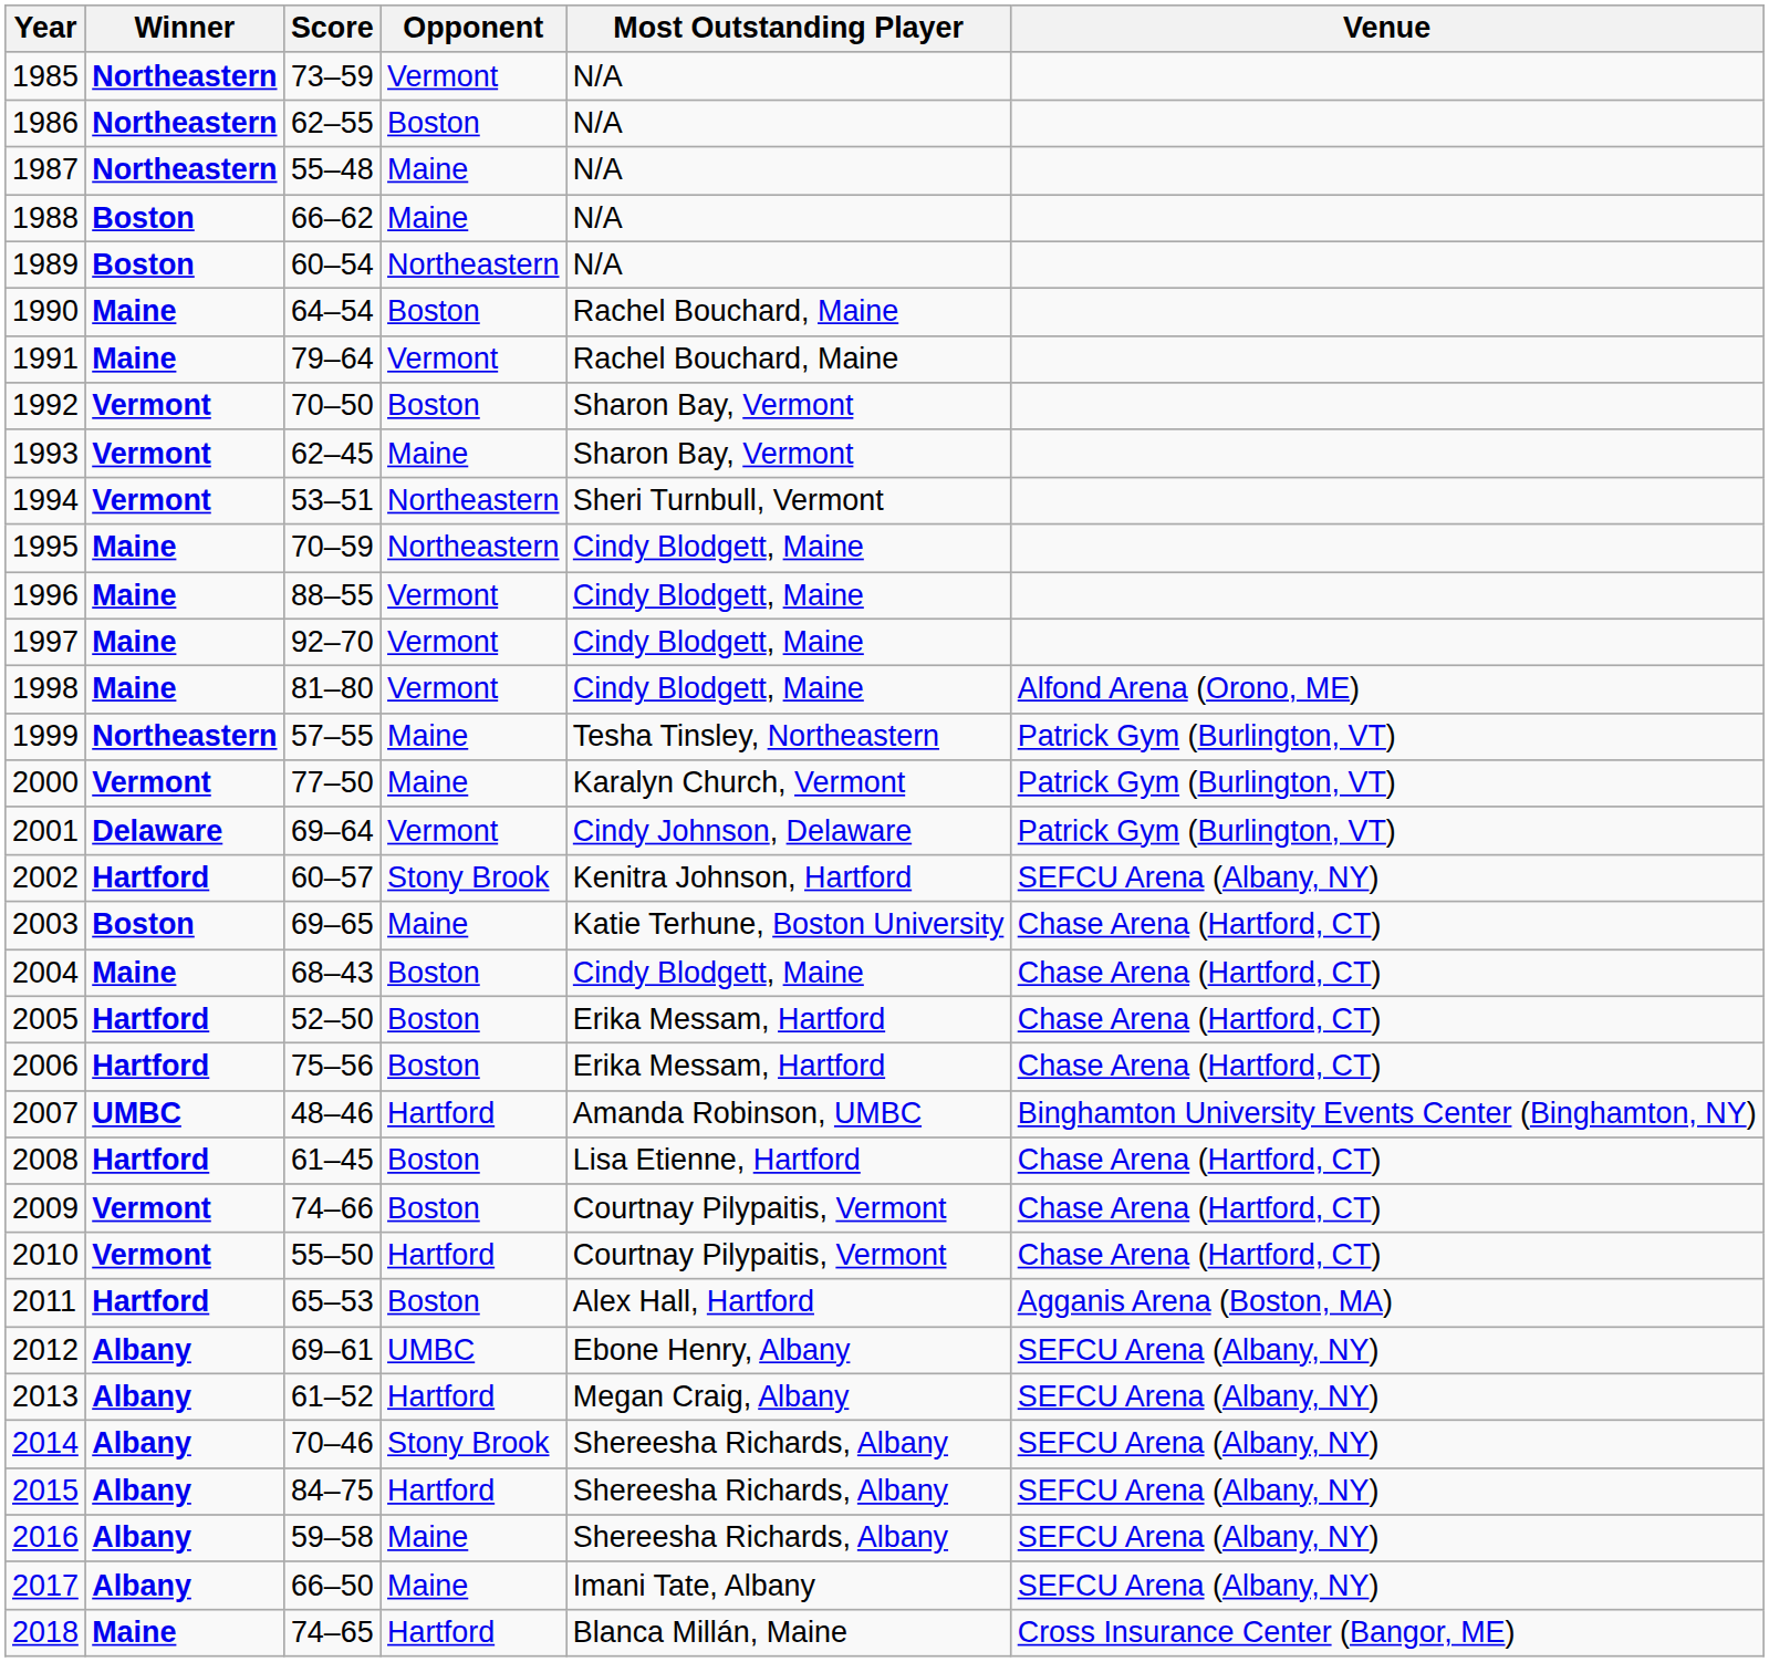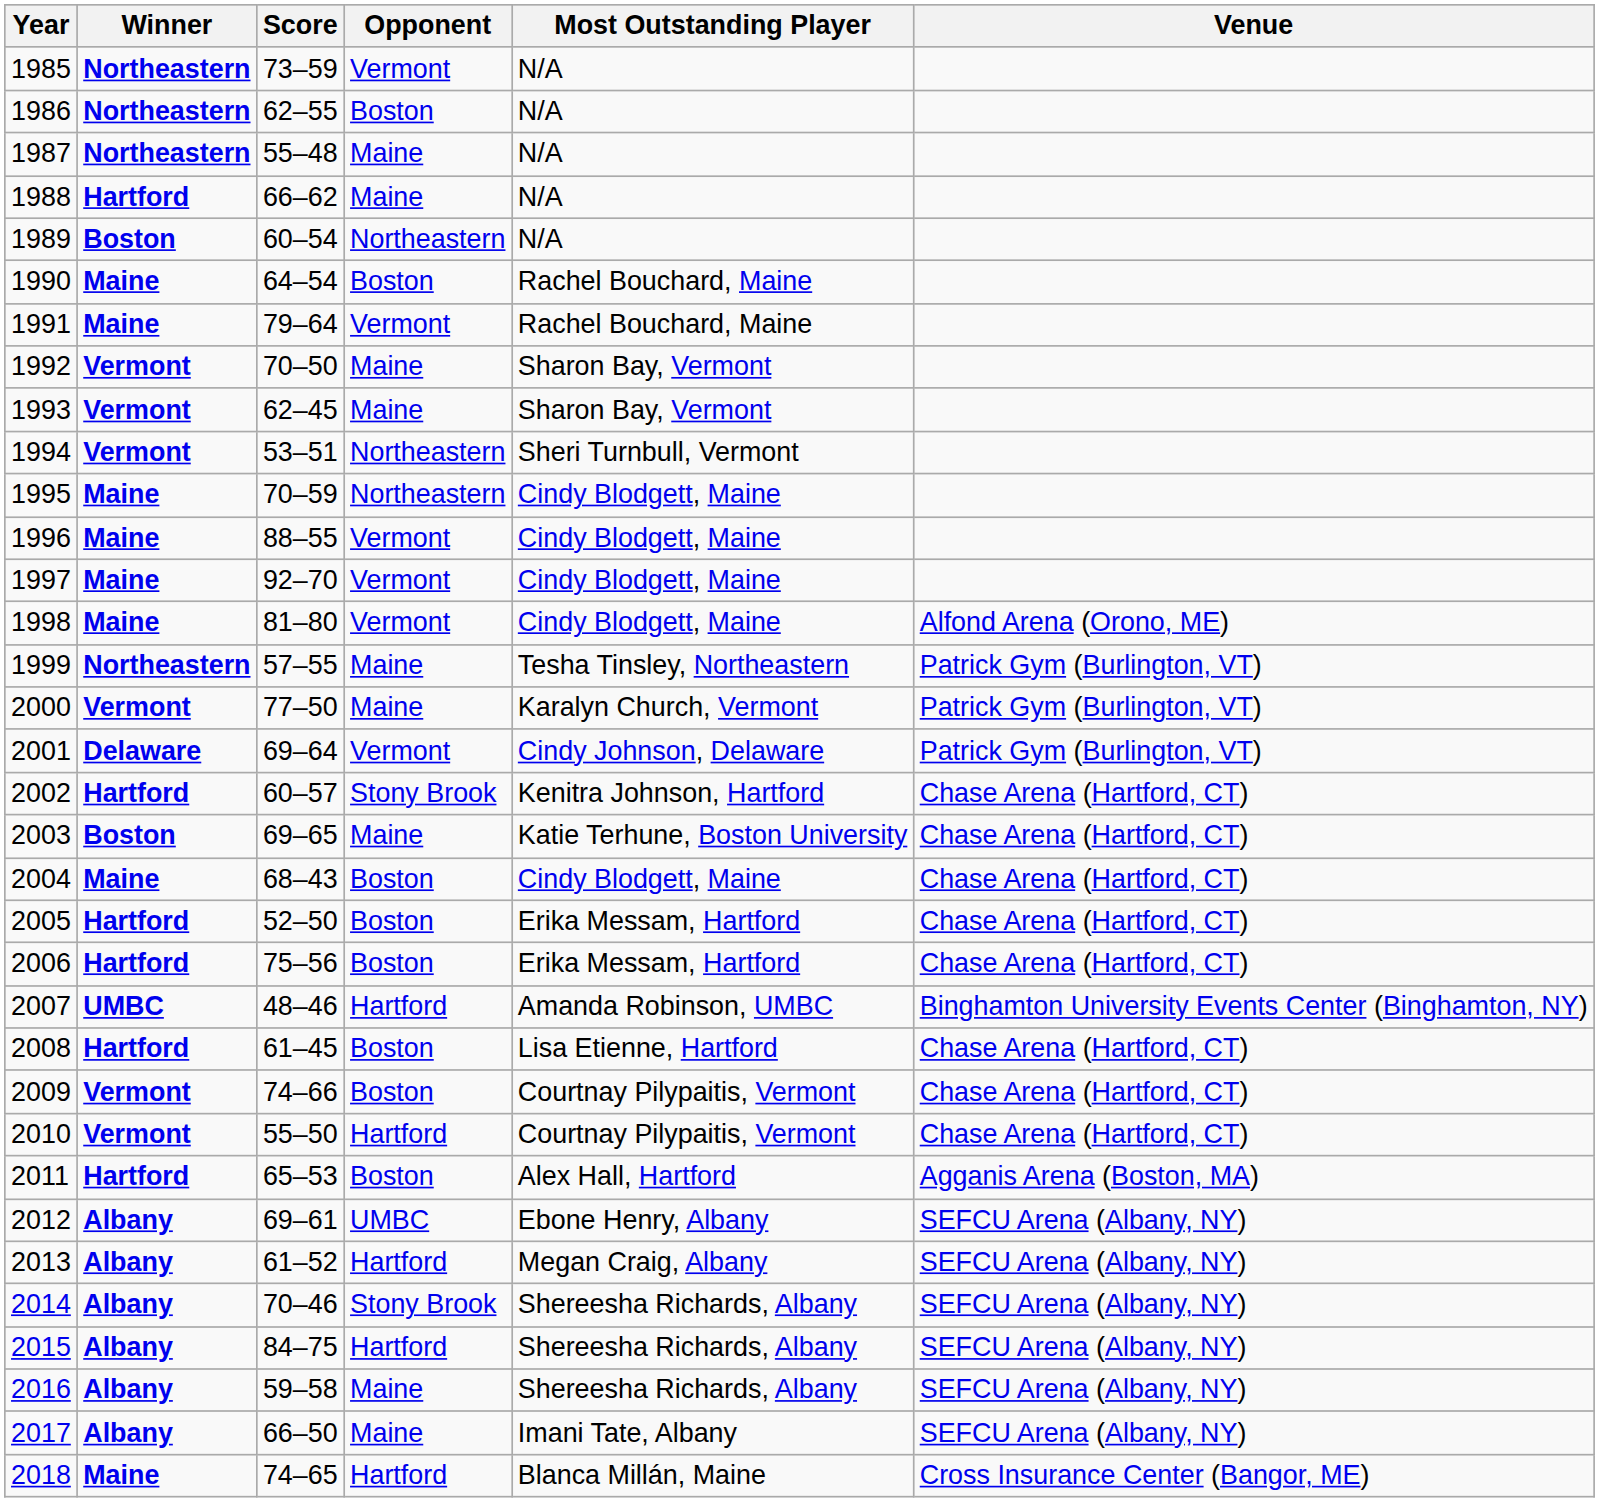 <table class="wikitable sortable">
 <tr>
 <th>Year</th>
 <th>Winner</th>
 <th>Score</th>
 <th>Opponent</th>
 <th>Most Outstanding Player</th>
 <th>Venue</th>
 </tr>
 <tr>
 <td>1985</td>
 <td><a href='#'><strong>Northeastern</strong></a></td>
 <td>73–59</td>
 <td><a href='#'>Vermont</a></td>
 <td>N/A</td>
 <td></td>
 </tr>
 <tr>
 <td>1986</td>
 <td><a href='#'><strong>Northeastern</strong></a></td>
 <td>62–55</td>
 <td><a href='#'>Boston</a></td>
 <td>N/A</td>
 <td></td>
 </tr>
 <tr>
 <td>1987</td>
 <td><a href='#'><strong>Northeastern</strong></a></td>
 <td>55–48</td>
 <td><a href='#'>Maine</a></td>
 <td>N/A</td>
 <td></td>
 </tr>
 <tr>
 <td>1988</td>
-<td><a href='#'><strong>Boston</strong></a></td>
+<td><a href='#'><strong>Hartford</strong></a></td>
 <td>66–62</td>
 <td><a href='#'>Maine</a></td>
 <td>N/A</td>
 <td></td>
 </tr>
 <tr>
 <td>1989</td>
 <td><a href='#'><strong>Boston</strong></a></td>
 <td>60–54</td>
 <td><a href='#'>Northeastern</a></td>
 <td>N/A</td>
 <td></td>
 </tr>
 <tr>
 <td>1990</td>
 <td><a href='#'><strong>Maine</strong></a></td>
 <td>64–54</td>
 <td><a href='#'>Boston</a></td>
 <td>Rachel Bouchard, <a href='#'>Maine</a></td>
 <td></td>
 </tr>
 <tr>
 <td>1991</td>
 <td><a href='#'><strong>Maine</strong></a></td>
 <td>79–64</td>
 <td><a href='#'>Vermont</a></td>
 <td>Rachel Bouchard, Maine</td>
 <td></td>
 </tr>
 <tr>
 <td>1992</td>
 <td><a href='#'><strong>Vermont</strong></a></td>
 <td>70–50</td>
-<td><a href='#'>Boston</a></td>
+<td><a href='#'>Maine</a></td>
 <td>Sharon Bay, <a href='#'>Vermont</a></td>
 <td></td>
 </tr>
 <tr>
 <td>1993</td>
 <td><a href='#'><strong>Vermont</strong></a></td>
 <td>62–45</td>
 <td><a href='#'>Maine</a></td>
 <td>Sharon Bay, <a href='#'>Vermont</a></td>
 <td></td>
 </tr>
 <tr>
 <td>1994</td>
 <td><a href='#'><strong>Vermont</strong></a></td>
 <td>53–51</td>
 <td><a href='#'>Northeastern</a></td>
 <td>Sheri Turnbull, Vermont</td>
 <td></td>
 </tr>
 <tr>
 <td>1995</td>
 <td><a href='#'><strong>Maine</strong></a></td>
 <td>70–59</td>
 <td><a href='#'>Northeastern</a></td>
 <td><a href='#'>Cindy Blodgett</a>, <a href='#'>Maine</a></td>
 <td></td>
 </tr>
 <tr>
 <td>1996</td>
 <td><a href='#'><strong>Maine</strong></a></td>
 <td>88–55</td>
 <td><a href='#'>Vermont</a></td>
 <td><a href='#'>Cindy Blodgett</a>, <a href='#'>Maine</a></td>
 <td></td>
 </tr>
 <tr>
 <td>1997</td>
 <td><a href='#'><strong>Maine</strong></a></td>
 <td>92–70</td>
 <td><a href='#'>Vermont</a></td>
 <td><a href='#'>Cindy Blodgett</a>, <a href='#'>Maine</a></td>
 <td></td>
 </tr>
 <tr>
 <td>1998</td>
 <td><a href='#'><strong>Maine</strong></a></td>
 <td>81–80</td>
 <td><a href='#'>Vermont</a></td>
 <td><a href='#'>Cindy Blodgett</a>, <a href='#'>Maine</a></td>
 <td><a href='#'>Alfond Arena</a> (<a href='#'>Orono, ME</a>)</td>
 </tr>
 <tr>
 <td>1999</td>
 <td><a href='#'><strong>Northeastern</strong></a></td>
 <td>57–55</td>
 <td><a href='#'>Maine</a></td>
 <td>Tesha Tinsley, <a href='#'>Northeastern</a></td>
 <td><a href='#'>Patrick Gym</a> (<a href='#'>Burlington, VT</a>)</td>
 </tr>
 <tr>
 <td>2000</td>
 <td><a href='#'><strong>Vermont</strong></a></td>
 <td>77–50</td>
 <td><a href='#'>Maine</a></td>
 <td>Karalyn Church, <a href='#'>Vermont</a></td>
 <td><a href='#'>Patrick Gym</a> (<a href='#'>Burlington, VT</a>)</td>
 </tr>
 <tr>
 <td>2001</td>
 <td><a href='#'><strong>Delaware</strong></a></td>
 <td>69–64</td>
 <td><a href='#'>Vermont</a></td>
 <td><a href='#'>Cindy Johnson</a>, <a href='#'>Delaware</a></td>
 <td><a href='#'>Patrick Gym</a> (<a href='#'>Burlington, VT</a>)</td>
 </tr>
 <tr>
 <td>2002</td>
 <td><a href='#'><strong>Hartford</strong></a></td>
 <td>60–57</td>
 <td><a href='#'>Stony Brook</a></td>
 <td>Kenitra Johnson, <a href='#'>Hartford</a></td>
-<td><a href='#'>SEFCU Arena</a> (<a href='#'>Albany, NY</a>)</td>
+<td><a href='#'>Chase Arena</a> (<a href='#'>Hartford, CT</a>)</td>
 </tr>
 <tr>
 <td>2003</td>
 <td><a href='#'><strong>Boston</strong></a></td>
 <td>69–65</td>
 <td><a href='#'>Maine</a></td>
 <td>Katie Terhune, <a href='#'>Boston University</a></td>
 <td><a href='#'>Chase Arena</a> (<a href='#'>Hartford, CT</a>)</td>
 </tr>
 <tr>
 <td>2004</td>
 <td><a href='#'><strong>Maine</strong></a></td>
 <td>68–43</td>
 <td><a href='#'>Boston</a></td>
 <td><a href='#'>Cindy Blodgett</a>, <a href='#'>Maine</a></td>
 <td><a href='#'>Chase Arena</a> (<a href='#'>Hartford, CT</a>)</td>
 </tr>
 <tr>
 <td>2005</td>
 <td><a href='#'><strong>Hartford</strong></a></td>
 <td>52–50</td>
 <td><a href='#'>Boston</a></td>
 <td>Erika Messam, <a href='#'>Hartford</a></td>
 <td><a href='#'>Chase Arena</a> (<a href='#'>Hartford, CT</a>)</td>
 </tr>
 <tr>
 <td>2006</td>
 <td><a href='#'><strong>Hartford</strong></a></td>
 <td>75–56</td>
 <td><a href='#'>Boston</a></td>
 <td>Erika Messam, <a href='#'>Hartford</a></td>
 <td><a href='#'>Chase Arena</a> (<a href='#'>Hartford, CT</a>)</td>
 </tr>
 <tr>
 <td>2007</td>
 <td><a href='#'><strong>UMBC</strong></a></td>
 <td>48–46</td>
 <td><a href='#'>Hartford</a></td>
 <td>Amanda Robinson, <a href='#'>UMBC</a></td>
 <td><a href='#'>Binghamton University Events Center</a> (<a href='#'>Binghamton, NY</a>)</td>
 </tr>
 <tr>
 <td>2008</td>
 <td><a href='#'><strong>Hartford</strong></a></td>
 <td>61–45</td>
 <td><a href='#'>Boston</a></td>
 <td>Lisa Etienne, <a href='#'>Hartford</a></td>
 <td><a href='#'>Chase Arena</a> (<a href='#'>Hartford, CT</a>)</td>
 </tr>
 <tr>
 <td>2009</td>
 <td><a href='#'><strong>Vermont</strong></a></td>
 <td>74–66</td>
 <td><a href='#'>Boston</a></td>
 <td>Courtnay Pilypaitis, <a href='#'>Vermont</a></td>
 <td><a href='#'>Chase Arena</a> (<a href='#'>Hartford, CT</a>)</td>
 </tr>
 <tr>
 <td>2010</td>
 <td><a href='#'><strong>Vermont</strong></a></td>
 <td>55–50</td>
 <td><a href='#'>Hartford</a></td>
 <td>Courtnay Pilypaitis, <a href='#'>Vermont</a></td>
 <td><a href='#'>Chase Arena</a> (<a href='#'>Hartford, CT</a>)</td>
 </tr>
 <tr>
 <td>2011</td>
 <td><strong><a href='#'>Hartford</a></strong></td>
 <td>65–53</td>
 <td><a href='#'>Boston</a></td>
 <td>Alex Hall, <a href='#'>Hartford</a></td>
 <td><a href='#'>Agganis Arena</a> (<a href='#'>Boston, MA</a>)</td>
 </tr>
 <tr>
 <td>2012</td>
 <td><a href='#'><strong>Albany</strong></a></td>
 <td>69–61</td>
 <td><a href='#'>UMBC</a></td>
 <td>Ebone Henry, <a href='#'>Albany</a></td>
 <td><a href='#'>SEFCU Arena</a> (<a href='#'>Albany, NY</a>)</td>
 </tr>
 <tr>
 <td>2013</td>
 <td><a href='#'><strong>Albany</strong></a></td>
 <td>61–52</td>
 <td><a href='#'>Hartford</a></td>
 <td>Megan Craig, <a href='#'>Albany</a></td>
 <td><a href='#'>SEFCU Arena</a> (<a href='#'>Albany, NY</a>)</td>
 </tr>
 <tr>
 <td><a href='#'>2014</a></td>
 <td><a href='#'><strong>Albany</strong></a></td>
 <td>70–46</td>
 <td><a href='#'>Stony Brook</a></td>
 <td>Shereesha Richards, <a href='#'>Albany</a></td>
 <td><a href='#'>SEFCU Arena</a> (<a href='#'>Albany, NY</a>)</td>
 </tr>
 <tr>
 <td><a href='#'>2015</a></td>
 <td><a href='#'><strong>Albany</strong></a></td>
 <td>84–75</td>
 <td><a href='#'>Hartford</a></td>
 <td>Shereesha Richards, <a href='#'>Albany</a></td>
 <td><a href='#'>SEFCU Arena</a> (<a href='#'>Albany, NY</a>)</td>
 </tr>
 <tr>
 <td><a href='#'>2016</a></td>
 <td><a href='#'><strong>Albany</strong></a></td>
 <td>59–58</td>
 <td><a href='#'>Maine</a></td>
 <td>Shereesha Richards, <a href='#'>Albany</a></td>
 <td><a href='#'>SEFCU Arena</a> (<a href='#'>Albany, NY</a>)</td>
 </tr>
 <tr>
 <td><a href='#'>2017</a></td>
 <td><a href='#'><strong>Albany</strong></a></td>
 <td>66–50</td>
 <td><a href='#'>Maine</a></td>
 <td>Imani Tate, Albany</td>
 <td><a href='#'>SEFCU Arena</a> (<a href='#'>Albany, NY</a>)</td>
 </tr>
 <tr>
 <td><a href='#'>2018</a></td>
 <td><a href='#'><strong>Maine</strong></a></td>
 <td>74–65</td>
 <td><a href='#'>Hartford</a></td>
 <td>Blanca Millán, Maine</td>
 <td><a href='#'>Cross Insurance Center</a> (<a href='#'>Bangor, ME</a>)</td>
 </tr>
 </table>
